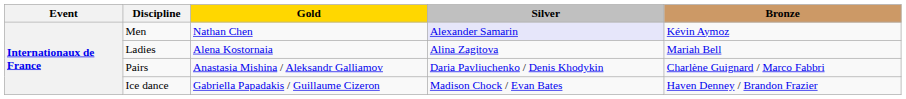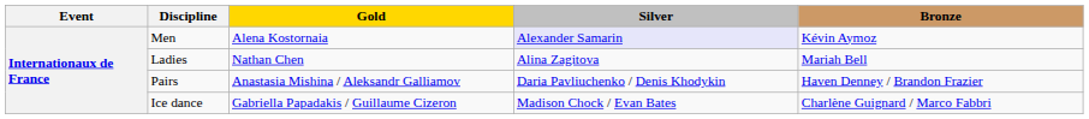 <table class="wikitable unsortable" style="text-align:left; width:100%;">
 <tr>
 <th scope="col" style="width:10%">Event</th>
 <th scope="col" style="width:5%">Discipline</th>
 <td scope="col" style="text-align:center; width:20%; background:gold"><strong>Gold</strong></td>
 <td scope="col" style="text-align:center; width:20%; background:silver"><strong>Silver</strong></td>
 <td scope="col" style="text-align:center; width:20%; background:#c96"><strong>Bronze</strong></td>
 </tr>
 <tr>
 <th scope="row" style="text-align:left" rowspan="4"> <a href='#'>Internationaux de France</a></th>
 <td>Men</td>
-<td> <a href='#'>Nathan Chen</a></td>
+<td> <a href='#'>Alena Kostornaia</a></td>
 <td style="background: lavender;"> <a href='#'>Alexander Samarin</a></td>
 <td> <a href='#'>Kévin Aymoz</a></td>
 </tr>
 <tr>
 <td>Ladies</td>
-<td> <a href='#'>Alena Kostornaia</a></td>
+<td> <a href='#'>Nathan Chen</a></td>
 <td> <a href='#'>Alina Zagitova</a></td>
 <td> <a href='#'>Mariah Bell</a></td>
 </tr>
 <tr>
 <td>Pairs</td>
 <td> <a href='#'>Anastasia Mishina</a> / <a href='#'>Aleksandr Galliamov</a></td>
 <td> <a href='#'>Daria Pavliuchenko</a> / <a href='#'>Denis Khodykin</a></td>
-<td> <a href='#'>Charlène Guignard</a> / <a href='#'>Marco Fabbri</a></td>
+<td> <a href='#'>Haven Denney</a> / <a href='#'>Brandon Frazier</a></td>
 </tr>
 <tr>
 <td>Ice dance</td>
 <td> <a href='#'>Gabriella Papadakis</a> / <a href='#'>Guillaume Cizeron</a></td>
 <td> <a href='#'>Madison Chock</a> / <a href='#'>Evan Bates</a></td>
-<td> <a href='#'>Haven Denney</a> / <a href='#'>Brandon Frazier</a></td>
+<td> <a href='#'>Charlène Guignard</a> / <a href='#'>Marco Fabbri</a></td>
 </tr>
 </table>
